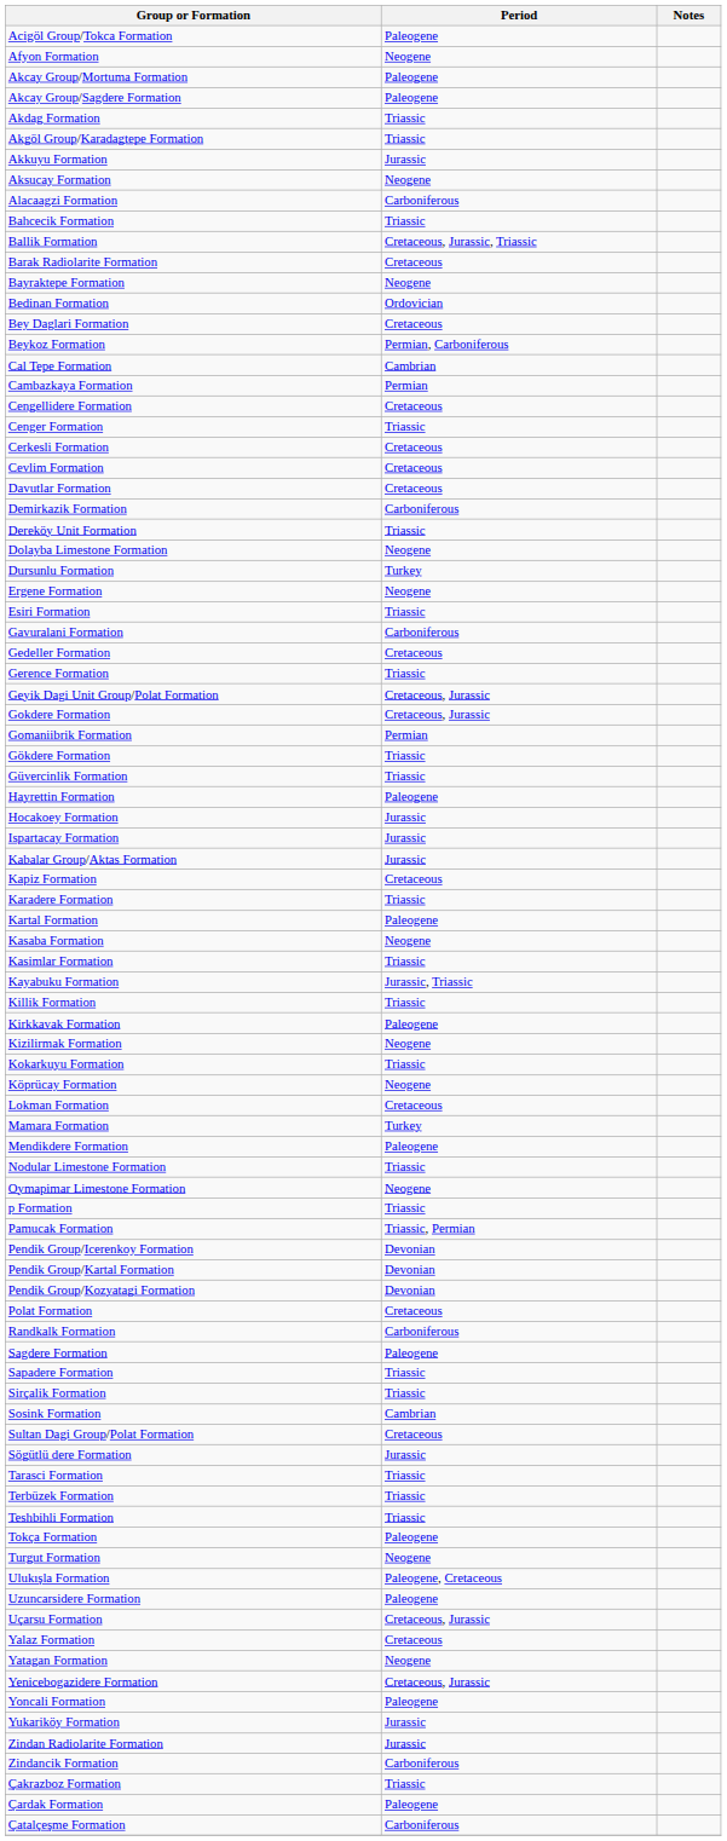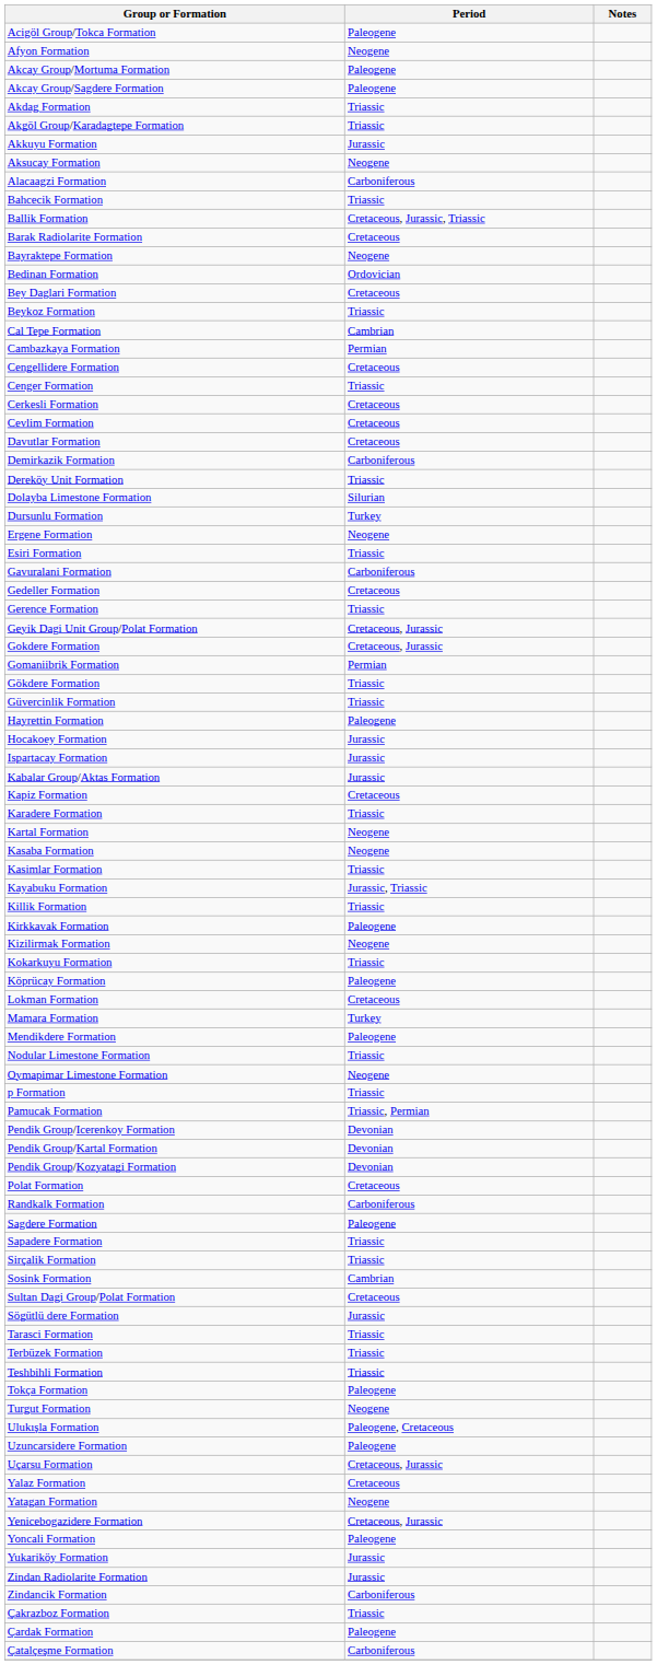 <table class="wikitable sortable" style="width: 100%;">
 <tr>
 <th>Group or Formation</th>
 <th>Period</th>
 <th class="unsortable">Notes</th>
 </tr>
 <tr>
 <td><a href='#'>Acigöl Group</a>/<a href='#'>Tokca Formation</a></td>
 <td><a href='#'>Paleogene</a></td>
 <td></td>
 </tr>
 <tr>
 <td><a href='#'>Afyon Formation</a></td>
 <td><a href='#'>Neogene</a></td>
 <td></td>
 </tr>
 <tr>
 <td><a href='#'>Akcay Group</a>/<a href='#'>Mortuma Formation</a></td>
 <td><a href='#'>Paleogene</a></td>
 <td></td>
 </tr>
 <tr>
 <td><a href='#'>Akcay Group</a>/<a href='#'>Sagdere Formation</a></td>
 <td><a href='#'>Paleogene</a></td>
 <td></td>
 </tr>
 <tr>
 <td><a href='#'>Akdag Formation</a></td>
 <td><a href='#'>Triassic</a></td>
 <td></td>
 </tr>
 <tr>
 <td><a href='#'>Akgöl Group</a>/<a href='#'>Karadagtepe Formation</a></td>
 <td><a href='#'>Triassic</a></td>
 <td></td>
 </tr>
 <tr>
 <td><a href='#'>Akkuyu Formation</a></td>
 <td><a href='#'>Jurassic</a></td>
 <td></td>
 </tr>
 <tr>
 <td><a href='#'>Aksucay Formation</a></td>
 <td><a href='#'>Neogene</a></td>
 <td></td>
 </tr>
 <tr>
 <td><a href='#'>Alacaagzi Formation</a></td>
 <td><a href='#'>Carboniferous</a></td>
 <td></td>
 </tr>
 <tr>
 <td><a href='#'>Bahcecik Formation</a></td>
 <td><a href='#'>Triassic</a></td>
 <td></td>
 </tr>
 <tr>
 <td><a href='#'>Ballik Formation</a></td>
 <td><a href='#'>Cretaceous</a>, <a href='#'>Jurassic</a>, <a href='#'>Triassic</a></td>
 <td></td>
 </tr>
 <tr>
 <td><a href='#'>Barak Radiolarite Formation</a></td>
 <td><a href='#'>Cretaceous</a></td>
 <td></td>
 </tr>
 <tr>
 <td><a href='#'>Bayraktepe Formation</a></td>
 <td><a href='#'>Neogene</a></td>
 <td></td>
 </tr>
 <tr>
 <td><a href='#'>Bedinan Formation</a></td>
 <td><a href='#'>Ordovician</a></td>
 <td></td>
 </tr>
 <tr>
 <td><a href='#'>Bey Daglari Formation</a></td>
 <td><a href='#'>Cretaceous</a></td>
 <td></td>
 </tr>
 <tr>
 <td><a href='#'>Beykoz Formation</a></td>
-<td><a href='#'>Permian</a>, <a href='#'>Carboniferous</a></td>
+<td><a href='#'>Triassic</a></td>
 <td></td>
 </tr>
 <tr>
 <td><a href='#'>Cal Tepe Formation</a></td>
 <td><a href='#'>Cambrian</a></td>
 <td></td>
 </tr>
 <tr>
 <td><a href='#'>Cambazkaya Formation</a></td>
 <td><a href='#'>Permian</a></td>
 <td></td>
 </tr>
 <tr>
 <td><a href='#'>Cengellidere Formation</a></td>
 <td><a href='#'>Cretaceous</a></td>
 <td></td>
 </tr>
 <tr>
 <td><a href='#'>Cenger Formation</a></td>
 <td><a href='#'>Triassic</a></td>
 <td></td>
 </tr>
 <tr>
 <td><a href='#'>Cerkesli Formation</a></td>
 <td><a href='#'>Cretaceous</a></td>
 <td></td>
 </tr>
 <tr>
 <td><a href='#'>Cevlim Formation</a></td>
 <td><a href='#'>Cretaceous</a></td>
 <td></td>
 </tr>
 <tr>
 <td><a href='#'>Davutlar Formation</a></td>
 <td><a href='#'>Cretaceous</a></td>
 <td></td>
 </tr>
 <tr>
 <td><a href='#'>Demirkazik Formation</a></td>
 <td><a href='#'>Carboniferous</a></td>
 <td></td>
 </tr>
 <tr>
 <td><a href='#'>Dereköy Unit Formation</a></td>
 <td><a href='#'>Triassic</a></td>
 <td></td>
 </tr>
 <tr>
 <td><a href='#'>Dolayba Limestone Formation</a></td>
-<td><a href='#'>Neogene</a></td>
+<td><a href='#'>Silurian</a></td>
 <td></td>
 </tr>
 <tr>
 <td><a href='#'>Dursunlu Formation</a></td>
 <td><a href='#'>Turkey</a></td>
 <td></td>
 </tr>
 <tr>
 <td><a href='#'>Ergene Formation</a></td>
 <td><a href='#'>Neogene</a></td>
 <td></td>
 </tr>
 <tr>
 <td><a href='#'>Esiri Formation</a></td>
 <td><a href='#'>Triassic</a></td>
 <td></td>
 </tr>
 <tr>
 <td><a href='#'>Gavuralani Formation</a></td>
 <td><a href='#'>Carboniferous</a></td>
 <td></td>
 </tr>
 <tr>
 <td><a href='#'>Gedeller Formation</a></td>
 <td><a href='#'>Cretaceous</a></td>
 <td></td>
 </tr>
 <tr>
 <td><a href='#'>Gerence Formation</a></td>
 <td><a href='#'>Triassic</a></td>
 <td></td>
 </tr>
 <tr>
 <td><a href='#'>Geyik Dagi Unit Group</a>/<a href='#'>Polat Formation</a></td>
 <td><a href='#'>Cretaceous</a>, <a href='#'>Jurassic</a></td>
 <td></td>
 </tr>
 <tr>
 <td><a href='#'>Gokdere Formation</a></td>
 <td><a href='#'>Cretaceous</a>, <a href='#'>Jurassic</a></td>
 <td></td>
 </tr>
 <tr>
 <td><a href='#'>Gomaniibrik Formation</a></td>
 <td><a href='#'>Permian</a></td>
 <td></td>
 </tr>
 <tr>
 <td><a href='#'>Gökdere Formation</a></td>
 <td><a href='#'>Triassic</a></td>
 <td></td>
 </tr>
 <tr>
 <td><a href='#'>Güvercinlik Formation</a></td>
 <td><a href='#'>Triassic</a></td>
 <td></td>
 </tr>
 <tr>
 <td><a href='#'>Hayrettin Formation</a></td>
 <td><a href='#'>Paleogene</a></td>
 <td></td>
 </tr>
 <tr>
 <td><a href='#'>Hocakoey Formation</a></td>
 <td><a href='#'>Jurassic</a></td>
 <td></td>
 </tr>
 <tr>
 <td><a href='#'>Ispartacay Formation</a></td>
 <td><a href='#'>Jurassic</a></td>
 <td></td>
 </tr>
 <tr>
 <td><a href='#'>Kabalar Group</a>/<a href='#'>Aktas Formation</a></td>
 <td><a href='#'>Jurassic</a></td>
 <td></td>
 </tr>
 <tr>
 <td><a href='#'>Kapiz Formation</a></td>
 <td><a href='#'>Cretaceous</a></td>
 <td></td>
 </tr>
 <tr>
 <td><a href='#'>Karadere Formation</a></td>
 <td><a href='#'>Triassic</a></td>
 <td></td>
 </tr>
 <tr>
 <td><a href='#'>Kartal Formation</a></td>
-<td><a href='#'>Paleogene</a></td>
+<td><a href='#'>Neogene</a></td>
 <td></td>
 </tr>
 <tr>
 <td><a href='#'>Kasaba Formation</a></td>
 <td><a href='#'>Neogene</a></td>
 <td></td>
 </tr>
 <tr>
 <td><a href='#'>Kasimlar Formation</a></td>
 <td><a href='#'>Triassic</a></td>
 <td></td>
 </tr>
 <tr>
 <td><a href='#'>Kayabuku Formation</a></td>
 <td><a href='#'>Jurassic</a>, <a href='#'>Triassic</a></td>
 <td></td>
 </tr>
 <tr>
 <td><a href='#'>Killik Formation</a></td>
 <td><a href='#'>Triassic</a></td>
 <td></td>
 </tr>
 <tr>
 <td><a href='#'>Kirkkavak Formation</a></td>
 <td><a href='#'>Paleogene</a></td>
 <td></td>
 </tr>
 <tr>
 <td><a href='#'>Kizilirmak Formation</a></td>
 <td><a href='#'>Neogene</a></td>
 <td></td>
 </tr>
 <tr>
 <td><a href='#'>Kokarkuyu Formation</a></td>
 <td><a href='#'>Triassic</a></td>
 <td></td>
 </tr>
 <tr>
 <td><a href='#'>Köprücay Formation</a></td>
-<td><a href='#'>Neogene</a></td>
+<td><a href='#'>Paleogene</a></td>
 <td></td>
 </tr>
 <tr>
 <td><a href='#'>Lokman Formation</a></td>
 <td><a href='#'>Cretaceous</a></td>
 <td></td>
 </tr>
 <tr>
 <td><a href='#'>Mamara Formation</a></td>
 <td><a href='#'>Turkey</a></td>
 <td></td>
 </tr>
 <tr>
 <td><a href='#'>Mendikdere Formation</a></td>
 <td><a href='#'>Paleogene</a></td>
 <td></td>
 </tr>
 <tr>
 <td><a href='#'>Nodular Limestone Formation</a></td>
 <td><a href='#'>Triassic</a></td>
 <td></td>
 </tr>
 <tr>
 <td><a href='#'>Oymapimar Limestone Formation</a></td>
 <td><a href='#'>Neogene</a></td>
 <td></td>
 </tr>
 <tr>
 <td><a href='#'>p Formation</a></td>
 <td><a href='#'>Triassic</a></td>
 <td></td>
 </tr>
 <tr>
 <td><a href='#'>Pamucak Formation</a></td>
 <td><a href='#'>Triassic</a>, <a href='#'>Permian</a></td>
 <td></td>
 </tr>
 <tr>
 <td><a href='#'>Pendik Group</a>/<a href='#'>Icerenkoy Formation</a></td>
 <td><a href='#'>Devonian</a></td>
 <td></td>
 </tr>
 <tr>
 <td><a href='#'>Pendik Group</a>/<a href='#'>Kartal Formation</a></td>
 <td><a href='#'>Devonian</a></td>
 <td></td>
 </tr>
 <tr>
 <td><a href='#'>Pendik Group</a>/<a href='#'>Kozyatagi Formation</a></td>
 <td><a href='#'>Devonian</a></td>
 <td></td>
 </tr>
 <tr>
 <td><a href='#'>Polat Formation</a></td>
 <td><a href='#'>Cretaceous</a></td>
 <td></td>
 </tr>
 <tr>
 <td><a href='#'>Randkalk Formation</a></td>
 <td><a href='#'>Carboniferous</a></td>
 <td></td>
 </tr>
 <tr>
 <td><a href='#'>Sagdere Formation</a></td>
 <td><a href='#'>Paleogene</a></td>
 <td></td>
 </tr>
 <tr>
 <td><a href='#'>Sapadere Formation</a></td>
 <td><a href='#'>Triassic</a></td>
 <td></td>
 </tr>
 <tr>
 <td><a href='#'>Sirçalik Formation</a></td>
 <td><a href='#'>Triassic</a></td>
 <td></td>
 </tr>
 <tr>
 <td><a href='#'>Sosink Formation</a></td>
 <td><a href='#'>Cambrian</a></td>
 <td></td>
 </tr>
 <tr>
 <td><a href='#'>Sultan Dagi Group</a>/<a href='#'>Polat Formation</a></td>
 <td><a href='#'>Cretaceous</a></td>
 <td></td>
 </tr>
 <tr>
 <td><a href='#'>Sögütlü dere Formation</a></td>
 <td><a href='#'>Jurassic</a></td>
 <td></td>
 </tr>
 <tr>
 <td><a href='#'>Tarasci Formation</a></td>
 <td><a href='#'>Triassic</a></td>
 <td></td>
 </tr>
 <tr>
 <td><a href='#'>Terbüzek Formation</a></td>
 <td><a href='#'>Triassic</a></td>
 <td></td>
 </tr>
 <tr>
 <td><a href='#'>Teshbihli Formation</a></td>
 <td><a href='#'>Triassic</a></td>
 <td></td>
 </tr>
 <tr>
 <td><a href='#'>Tokça Formation</a></td>
 <td><a href='#'>Paleogene</a></td>
 <td></td>
 </tr>
 <tr>
 <td><a href='#'>Turgut Formation</a></td>
 <td><a href='#'>Neogene</a></td>
 <td></td>
 </tr>
 <tr>
 <td><a href='#'>Ulukışla Formation</a></td>
 <td><a href='#'>Paleogene</a>, <a href='#'>Cretaceous</a></td>
 <td></td>
 </tr>
 <tr>
 <td><a href='#'>Uzuncarsidere Formation</a></td>
 <td><a href='#'>Paleogene</a></td>
 <td></td>
 </tr>
 <tr>
 <td><a href='#'>Uçarsu Formation</a></td>
 <td><a href='#'>Cretaceous</a>, <a href='#'>Jurassic</a></td>
 <td></td>
 </tr>
 <tr>
 <td><a href='#'>Yalaz Formation</a></td>
 <td><a href='#'>Cretaceous</a></td>
 <td></td>
 </tr>
 <tr>
 <td><a href='#'>Yatagan Formation</a></td>
 <td><a href='#'>Neogene</a></td>
 <td></td>
 </tr>
 <tr>
 <td><a href='#'>Yenicebogazidere Formation</a></td>
 <td><a href='#'>Cretaceous</a>, <a href='#'>Jurassic</a></td>
 <td></td>
 </tr>
 <tr>
 <td><a href='#'>Yoncali Formation</a></td>
 <td><a href='#'>Paleogene</a></td>
 <td></td>
 </tr>
 <tr>
 <td><a href='#'>Yukariköy Formation</a></td>
 <td><a href='#'>Jurassic</a></td>
 <td></td>
 </tr>
 <tr>
 <td><a href='#'>Zindan Radiolarite Formation</a></td>
 <td><a href='#'>Jurassic</a></td>
 <td></td>
 </tr>
 <tr>
 <td><a href='#'>Zindancik Formation</a></td>
 <td><a href='#'>Carboniferous</a></td>
 <td></td>
 </tr>
 <tr>
 <td><a href='#'>Çakrazboz Formation</a></td>
 <td><a href='#'>Triassic</a></td>
 <td></td>
 </tr>
 <tr>
 <td><a href='#'>Çardak Formation</a></td>
 <td><a href='#'>Paleogene</a></td>
 <td></td>
 </tr>
 <tr>
 <td><a href='#'>Çatalçeşme Formation</a></td>
 <td><a href='#'>Carboniferous</a></td>
 <td></td>
 </tr>
 <tr>
 </tr>
 </table>
